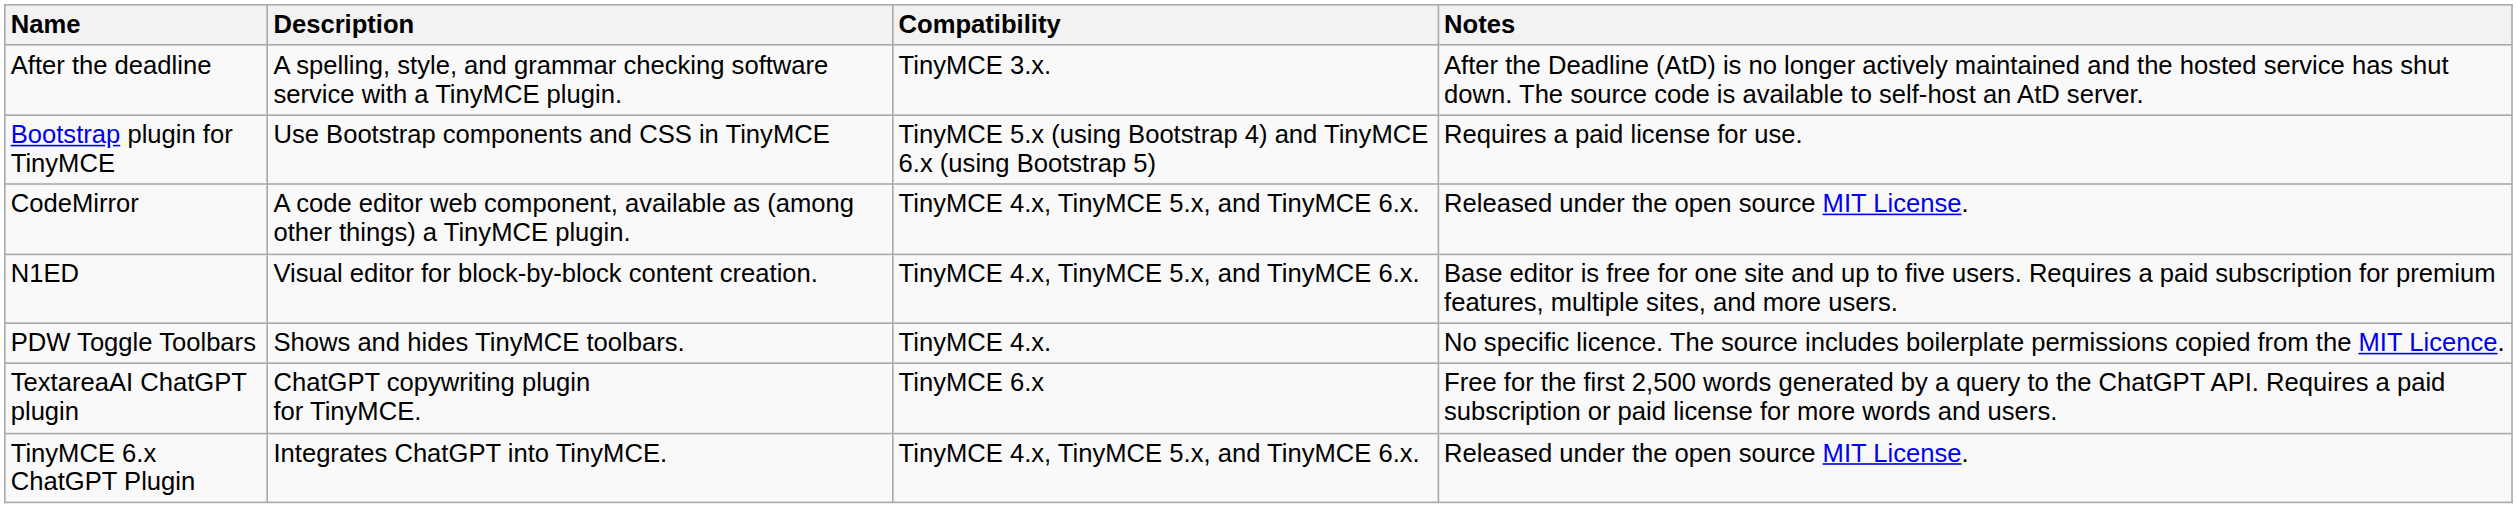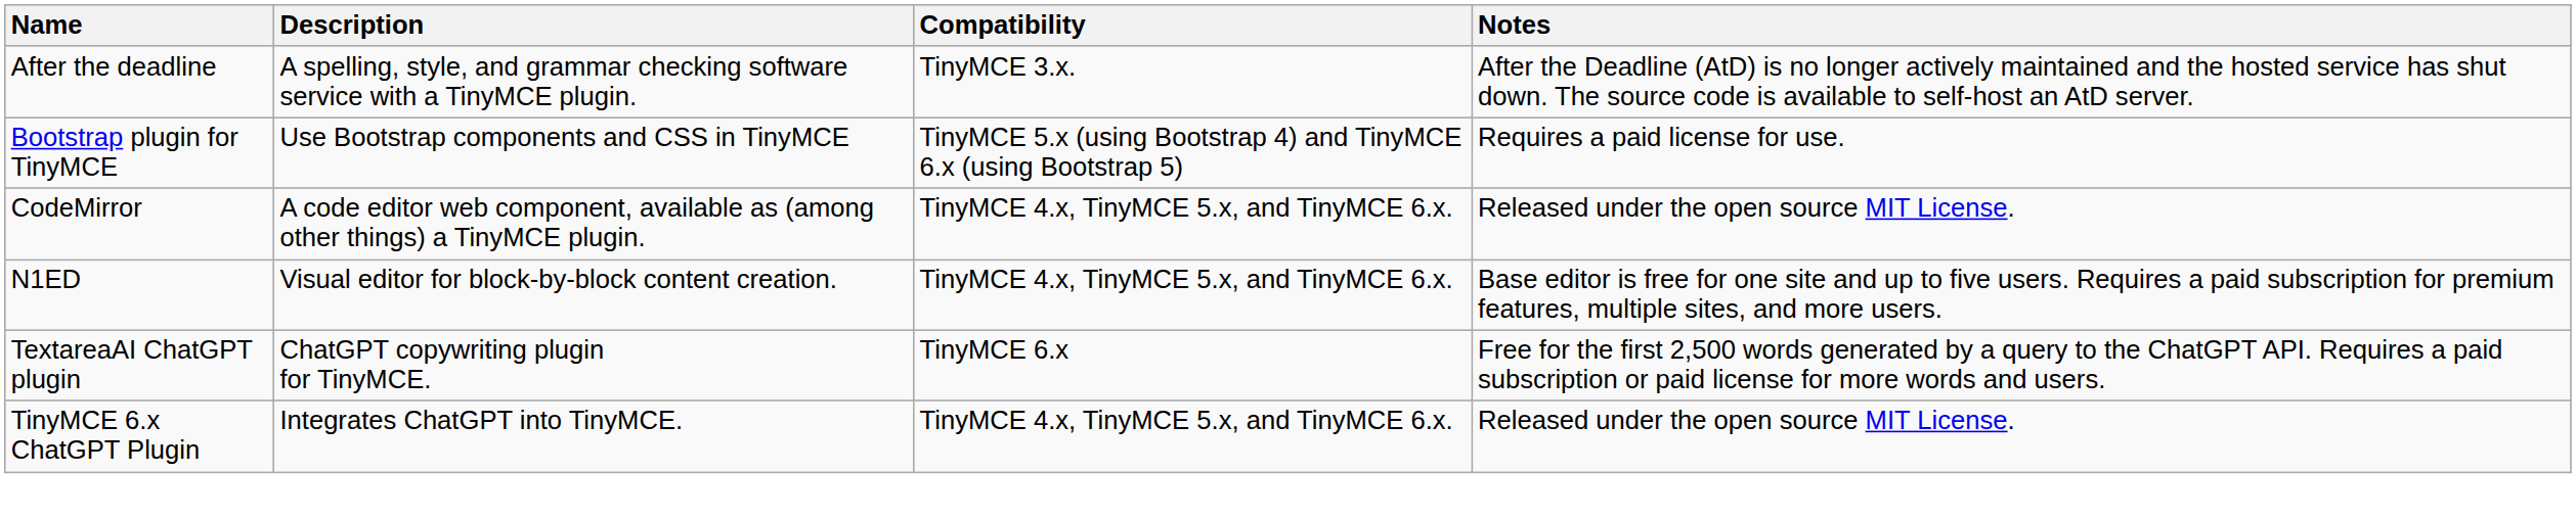 <table class=wikitable>
 <tr>
 <th + style=text-align:left;>Name</th>
 <th + style=text-align:left;>Description</th>
 <th + style=text-align:left;>Compatibility</th>
 <th + style=text-align:left;>Notes</th>
 </tr>
 <tr>
 <td + style="vertical-align:top">After the deadline</td>
 <td + style="vertical-align:top">A spelling, style, and grammar checking software service with a TinyMCE plugin.</td>
 <td + style="vertical-align:top">TinyMCE 3.x.</td>
 <td + style="vertical-align:top">After the Deadline (AtD) is no longer actively maintained and the hosted service has shut down. The source code is available to self-host an AtD server.</td>
 </tr>
 <tr>
 <td + style="vertical-align:top"><a href='#'>Bootstrap</a> plugin for TinyMCE</td>
 <td + style="vertical-align:top">Use Bootstrap components and CSS in TinyMCE</td>
 <td + style="vertical-align:top">TinyMCE 5.x (using Bootstrap 4) and TinyMCE 6.x (using Bootstrap 5)</td>
 <td + style="vertical-align:top">Requires a paid license for use.</td>
 </tr>
 <tr>
 <td + style="vertical-align:top">CodeMirror</td>
 <td + style="vertical-align:top">A code editor web component, available as (among other things) a TinyMCE plugin.</td>
 <td + style="vertical-align:top">TinyMCE 4.x, TinyMCE 5.x, and TinyMCE 6.x.</td>
 <td + style="vertical-align:top">Released under the open source <a href='#'>MIT License</a>.</td>
 </tr>
 <tr>
 <td + style="vertical-align:top">N1ED</td>
 <td + style="vertical-align:top">Visual editor for block-by-block content creation.</td>
 <td + style="vertical-align:top">TinyMCE 4.x, TinyMCE 5.x, and TinyMCE 6.x.</td>
 <td + style="vertical-align:top">Base editor is free for one site and up to five users. Requires a paid subscription for premium features, multiple sites, and more users.</td>
 </tr>
 <tr>
-<td + style="vertical-align:top">PDW Toggle Toolbars</td>
-<td + style="vertical-align:top">Shows and hides TinyMCE toolbars.</td>
-<td + style="vertical-align:top">TinyMCE 4.x.</td>
-<td + style="vertical-align:top">No specific licence. The source includes boilerplate permissions copied from the <a href='#'>MIT Licence</a>.</td>
-</tr>
-<tr>
 <td + style="vertical-align:top">TextareaAI ChatGPT plugin</td>
 <td + style="vertical-align:top">ChatGPT copywriting plugin<br>for TinyMCE.</td>
 <td + style="vertical-align:top">TinyMCE 6.x</td>
 <td + style="vertical-align:top">Free for the first 2,500 words generated by a query to the ChatGPT API. Requires a paid subscription or paid license for more words and users.</td>
 </tr>
 <tr>
 <td + style="vertical-align:top">TinyMCE 6.x ChatGPT Plugin</td>
 <td + style="vertical-align:top">Integrates ChatGPT into TinyMCE.</td>
 <td + style="vertical-align:top">TinyMCE 4.x, TinyMCE 5.x, and TinyMCE 6.x.</td>
 <td + style="vertical-align:top">Released under the open source <a href='#'>MIT License</a>.</td>
 </tr>
 </table>
